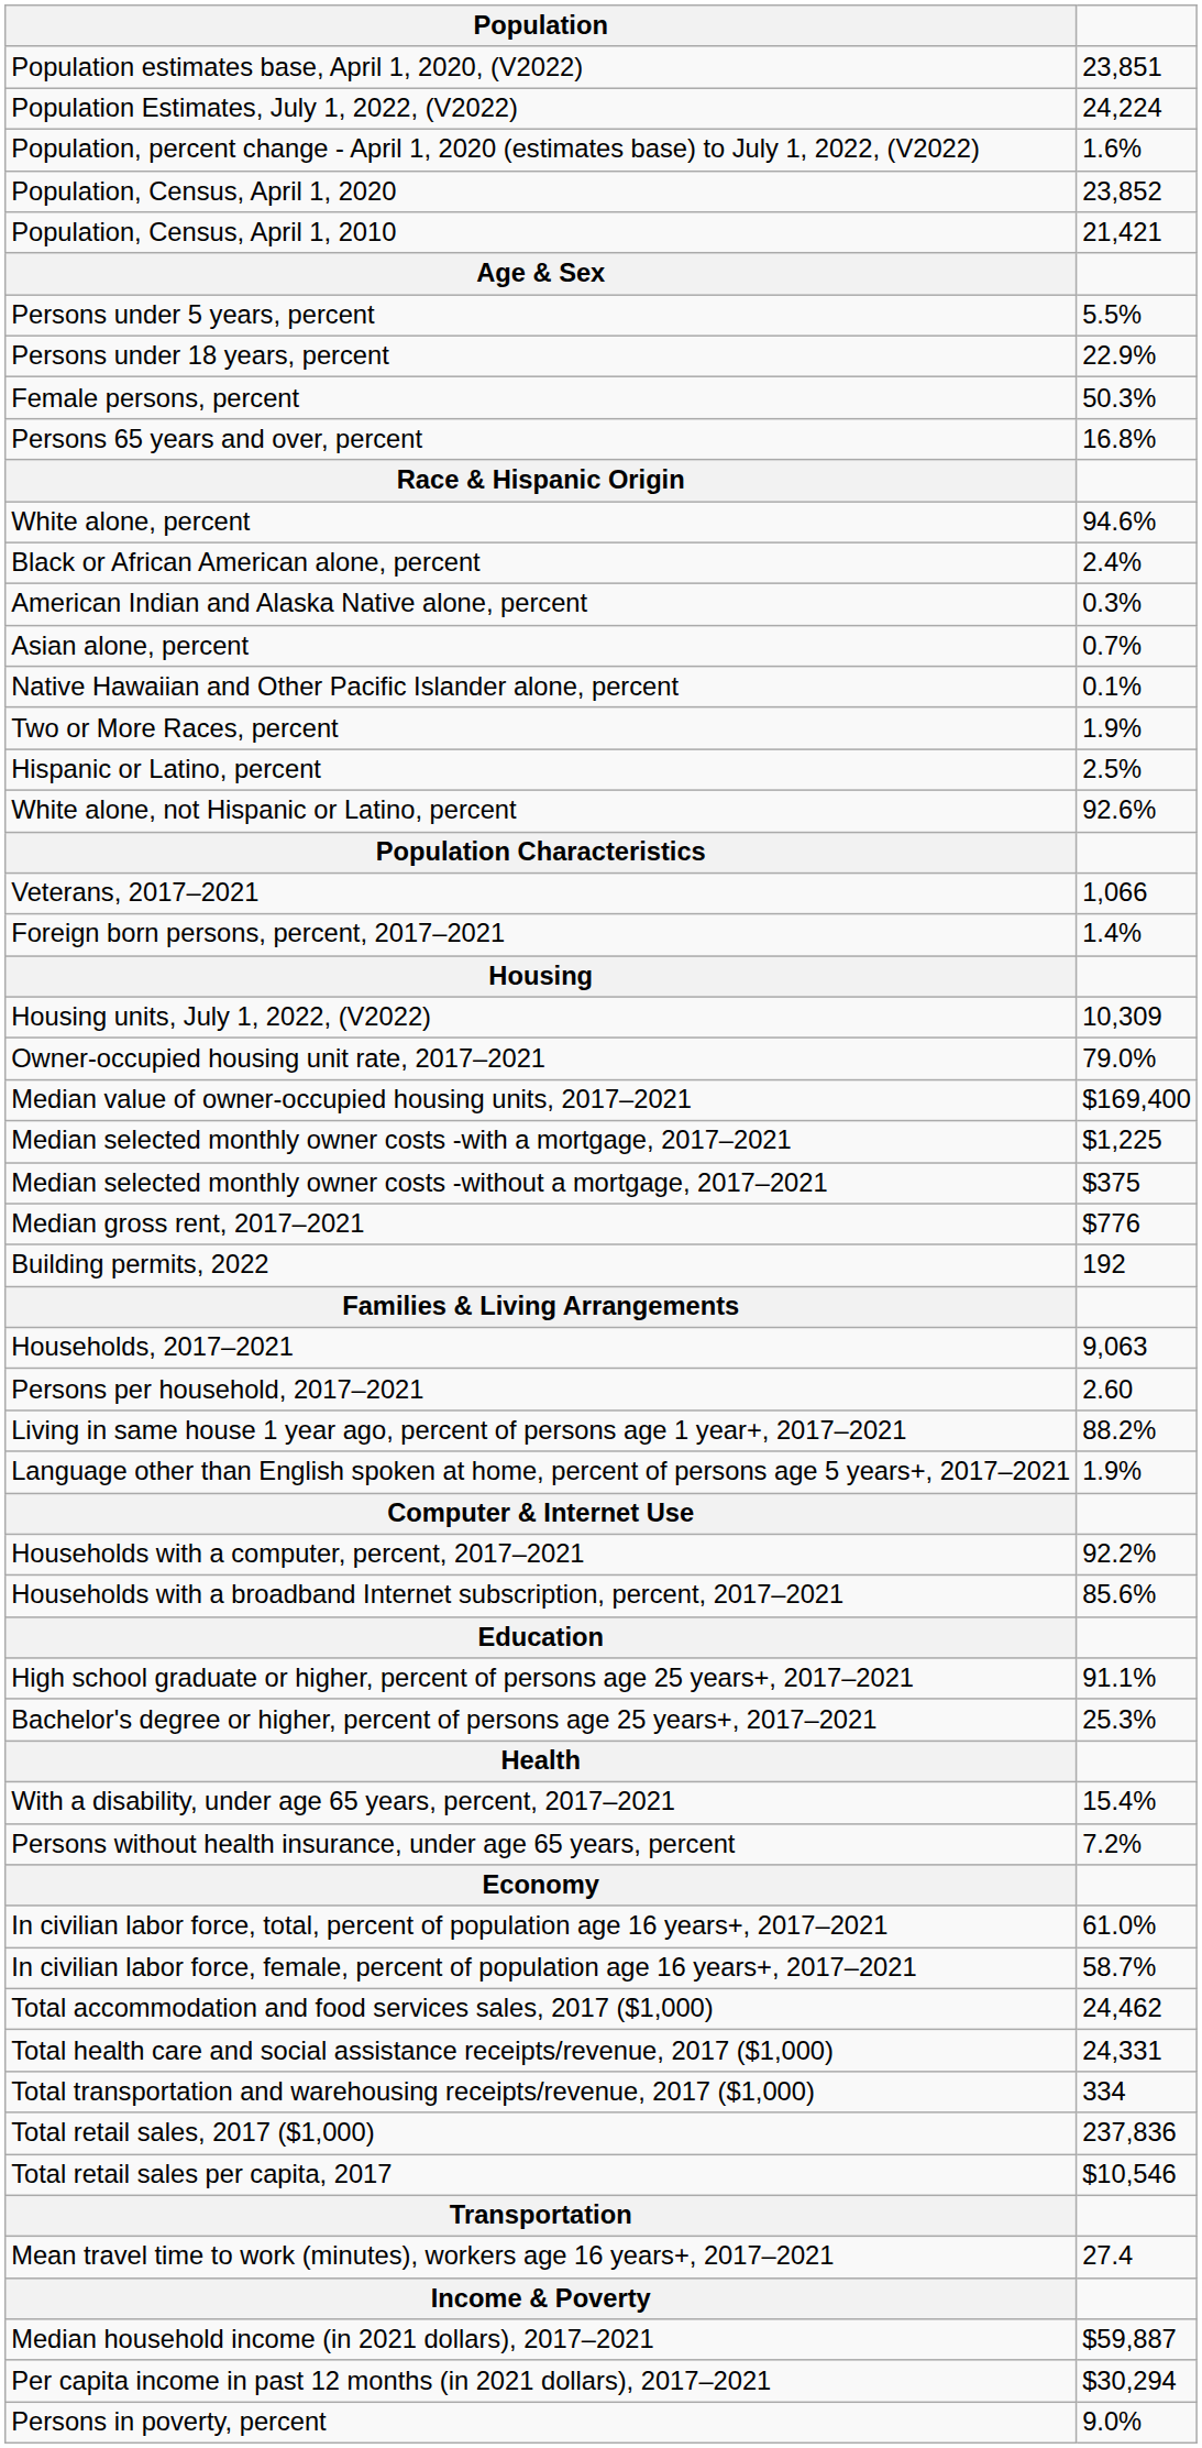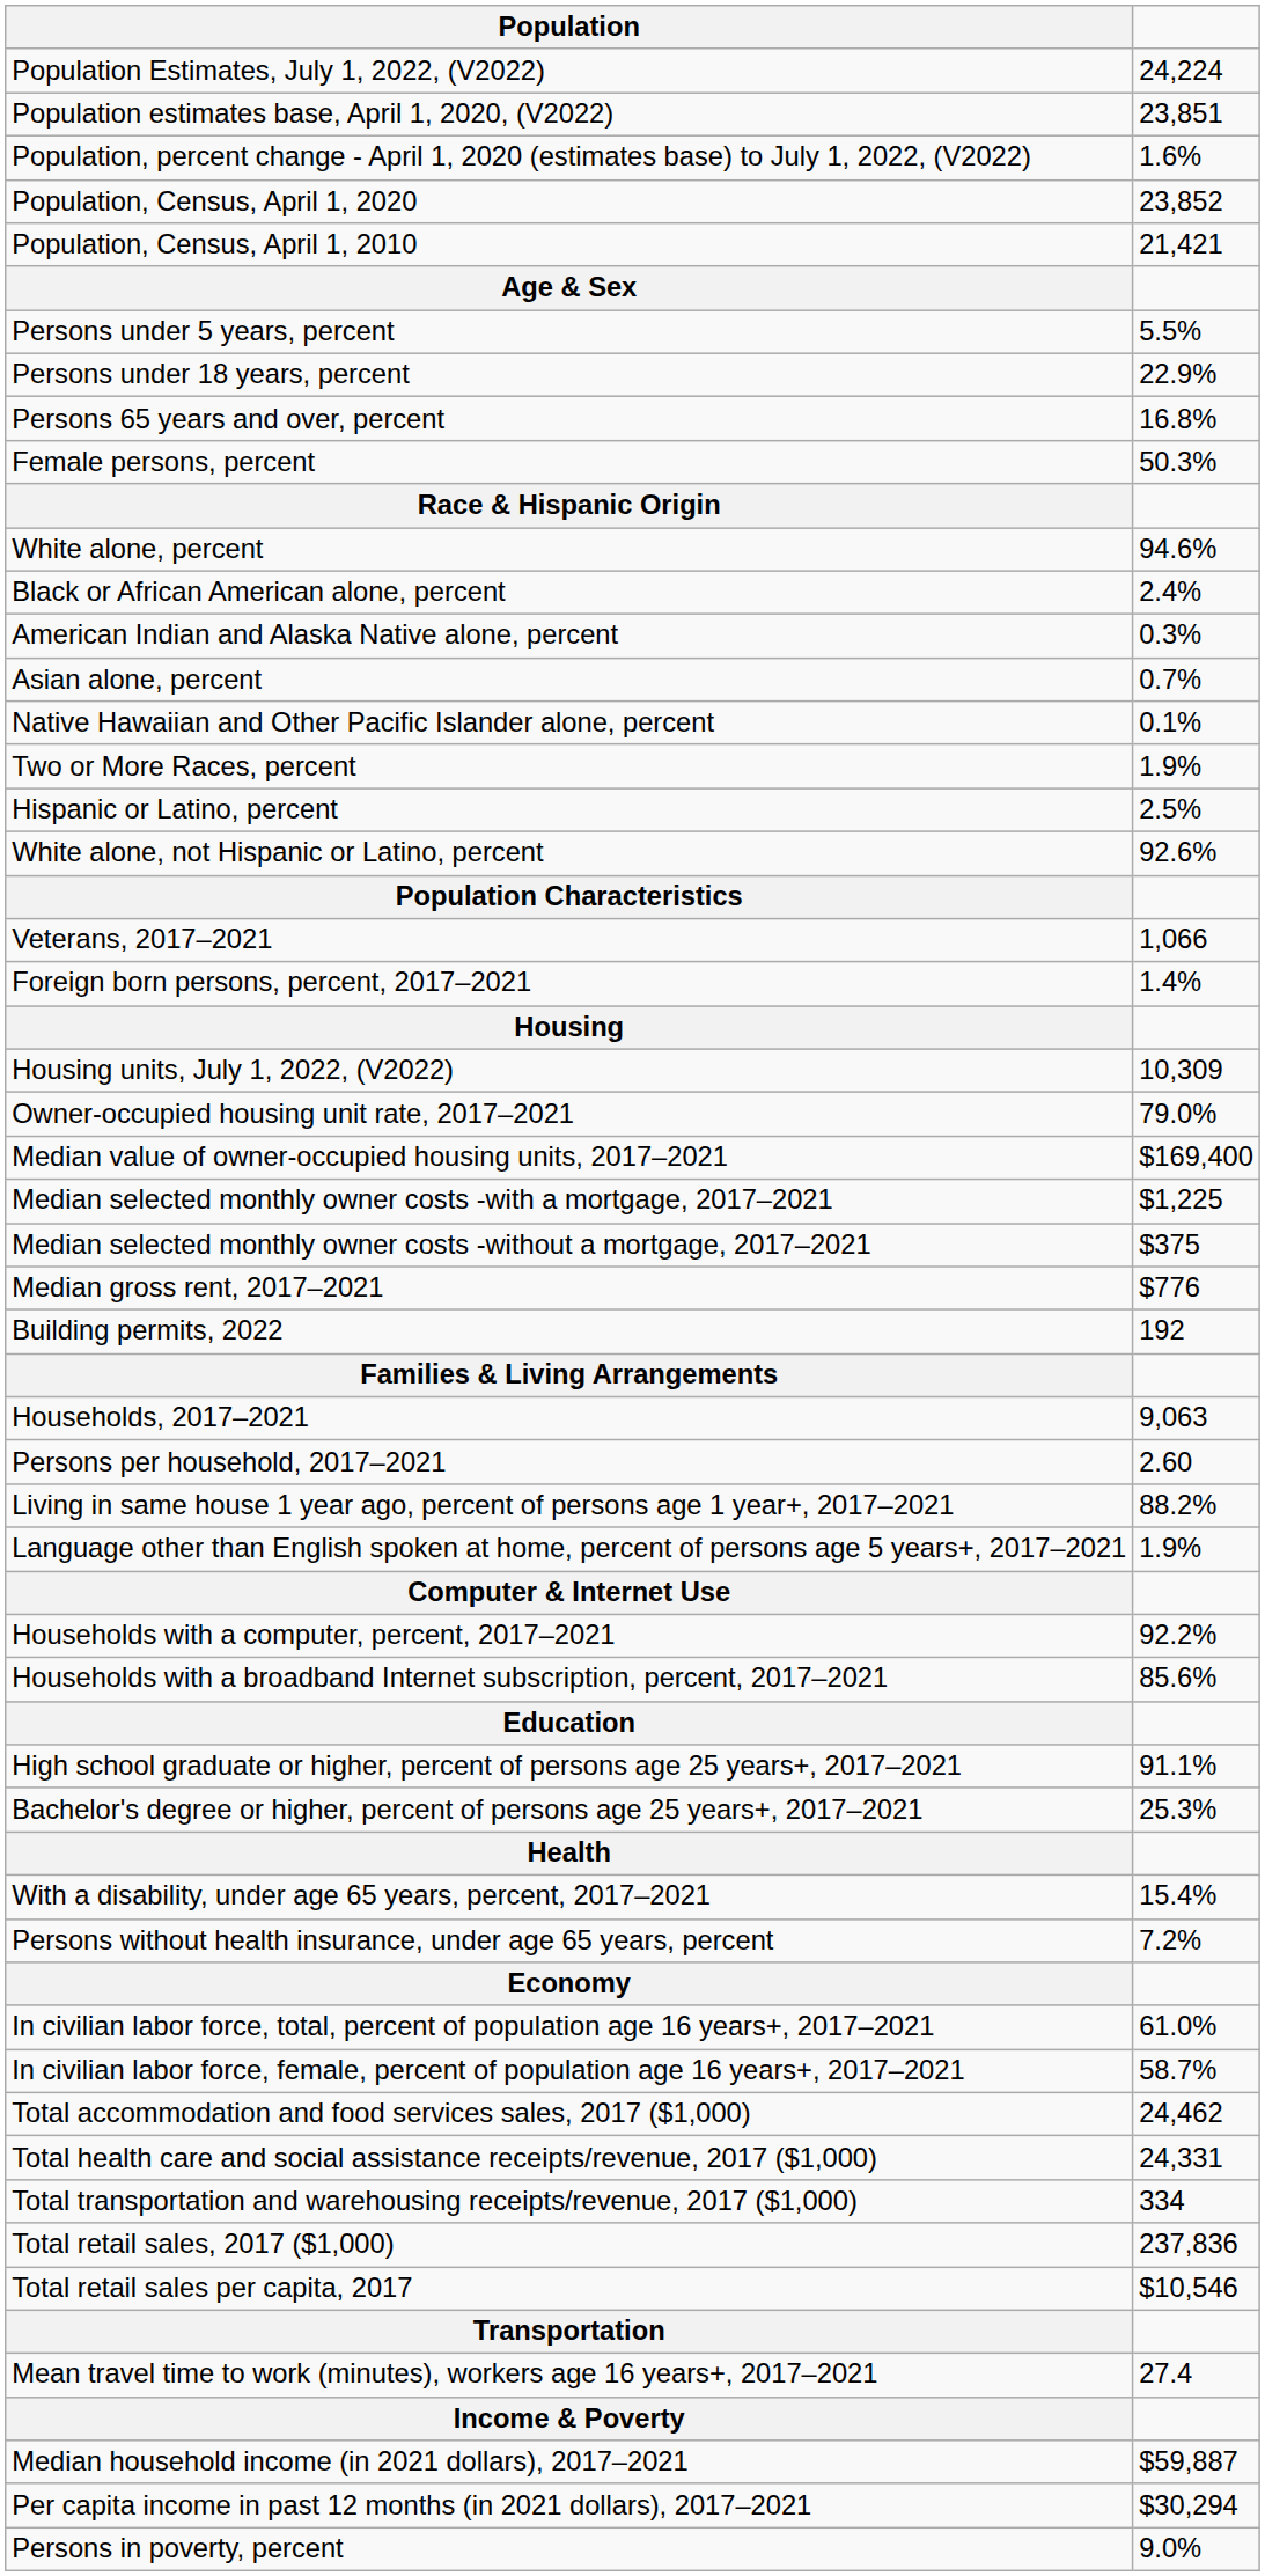 <table class="wikitable mw-collapsible mw-collapsed">
 <tr>
 <th>Population</th>
 </tr>
 <tr>
+<td>Population Estimates, July 1, 2022, (V2022)</td>
+<td>24,224</td>
+</tr>
+<tr>
 <td>Population estimates base, April 1, 2020, (V2022)</td>
 <td>23,851</td>
-</tr>
-<tr>
-<td>Population Estimates, July 1, 2022, (V2022)</td>
-<td>24,224</td>
 </tr>
 <tr>
 <td>Population, percent change - April 1, 2020 (estimates base) to July 1, 2022, (V2022)</td>
 <td>1.6%</td>
 </tr>
 <tr>
 <td>Population, Census, April 1, 2020</td>
 <td>23,852</td>
 </tr>
 <tr>
 <td>Population, Census, April 1, 2010</td>
 <td>21,421</td>
 </tr>
 <tr>
 <th>Age & Sex</th>
 </tr>
 <tr>
 <td>Persons under 5 years, percent</td>
 <td>5.5%</td>
 </tr>
 <tr>
 <td>Persons under 18 years, percent</td>
 <td>22.9%</td>
 </tr>
 <tr>
+<td>Persons 65 years and over, percent</td>
+<td>16.8%</td>
+</tr>
+<tr>
 <td>Female persons, percent</td>
 <td>50.3%</td>
-</tr>
-<tr>
-<td>Persons 65 years and over, percent</td>
-<td>16.8%</td>
 </tr>
 <tr>
 <th>Race & Hispanic Origin</th>
 </tr>
 <tr>
 <td>White alone, percent</td>
 <td>94.6%</td>
 </tr>
 <tr>
 <td>Black or African American alone, percent</td>
 <td>2.4%</td>
 </tr>
 <tr>
 <td>American Indian and Alaska Native alone, percent</td>
 <td>0.3%</td>
 </tr>
 <tr>
 <td>Asian alone, percent</td>
 <td>0.7%</td>
 </tr>
 <tr>
 <td>Native Hawaiian and Other Pacific Islander alone, percent</td>
 <td>0.1%</td>
 </tr>
 <tr>
 <td>Two or More Races, percent</td>
 <td>1.9%</td>
 </tr>
 <tr>
 <td>Hispanic or Latino, percent</td>
 <td>2.5%</td>
 </tr>
 <tr>
 <td>White alone, not Hispanic or Latino, percent</td>
 <td>92.6%</td>
 </tr>
 <tr>
 <th>Population Characteristics</th>
 </tr>
 <tr>
 <td>Veterans, 2017–2021</td>
 <td>1,066</td>
 </tr>
 <tr>
 <td>Foreign born persons, percent, 2017–2021</td>
 <td>1.4%</td>
 </tr>
 <tr>
 <th>Housing</th>
 </tr>
 <tr>
 <td>Housing units, July 1, 2022, (V2022)</td>
 <td>10,309</td>
 </tr>
 <tr>
 <td>Owner-occupied housing unit rate, 2017–2021</td>
 <td>79.0%</td>
 </tr>
 <tr>
 <td>Median value of owner-occupied housing units, 2017–2021</td>
 <td>$169,400</td>
 </tr>
 <tr>
 <td>Median selected monthly owner costs -with a mortgage, 2017–2021</td>
 <td>$1,225</td>
 </tr>
 <tr>
 <td>Median selected monthly owner costs -without a mortgage, 2017–2021</td>
 <td>$375</td>
 </tr>
 <tr>
 <td>Median gross rent, 2017–2021</td>
 <td>$776</td>
 </tr>
 <tr>
 <td>Building permits, 2022</td>
 <td>192</td>
 </tr>
 <tr>
 <th>Families & Living Arrangements</th>
 </tr>
 <tr>
 <td>Households, 2017–2021</td>
 <td>9,063</td>
 </tr>
 <tr>
 <td>Persons per household, 2017–2021</td>
 <td>2.60</td>
 </tr>
 <tr>
 <td>Living in same house 1 year ago, percent of persons age 1 year+, 2017–2021</td>
 <td>88.2%</td>
 </tr>
 <tr>
 <td>Language other than English spoken at home, percent of persons age 5 years+, 2017–2021</td>
 <td>1.9%</td>
 </tr>
 <tr>
 <th>Computer & Internet Use</th>
 </tr>
 <tr>
 <td>Households with a computer, percent, 2017–2021</td>
 <td>92.2%</td>
 </tr>
 <tr>
 <td>Households with a broadband Internet subscription, percent, 2017–2021</td>
 <td>85.6%</td>
 </tr>
 <tr>
 <th>Education</th>
 </tr>
 <tr>
 <td>High school graduate or higher, percent of persons age 25 years+, 2017–2021</td>
 <td>91.1%</td>
 </tr>
 <tr>
 <td>Bachelor's degree or higher, percent of persons age 25 years+, 2017–2021</td>
 <td>25.3%</td>
 </tr>
 <tr>
 <th>Health</th>
 </tr>
 <tr>
 <td>With a disability, under age 65 years, percent, 2017–2021</td>
 <td>15.4%</td>
 </tr>
 <tr>
 <td>Persons without health insurance, under age 65 years, percent</td>
 <td>7.2%</td>
 </tr>
 <tr>
 <th>Economy</th>
 </tr>
 <tr>
 <td>In civilian labor force, total, percent of population age 16 years+, 2017–2021</td>
 <td>61.0%</td>
 </tr>
 <tr>
 <td>In civilian labor force, female, percent of population age 16 years+, 2017–2021</td>
 <td>58.7%</td>
 </tr>
 <tr>
 <td>Total accommodation and food services sales, 2017 ($1,000)</td>
 <td>24,462</td>
 </tr>
 <tr>
 <td>Total health care and social assistance receipts/revenue, 2017 ($1,000)</td>
 <td>24,331</td>
 </tr>
 <tr>
 <td>Total transportation and warehousing receipts/revenue, 2017 ($1,000)</td>
 <td>334</td>
 </tr>
 <tr>
 <td>Total retail sales, 2017 ($1,000)</td>
 <td>237,836</td>
 </tr>
 <tr>
 <td>Total retail sales per capita, 2017</td>
 <td>$10,546</td>
 </tr>
 <tr>
 <th>Transportation</th>
 </tr>
 <tr>
 <td>Mean travel time to work (minutes), workers age 16 years+, 2017–2021</td>
 <td>27.4</td>
 </tr>
 <tr>
 <th>Income & Poverty</th>
 </tr>
 <tr>
 <td>Median household income (in 2021 dollars), 2017–2021</td>
 <td>$59,887</td>
 </tr>
 <tr>
 <td>Per capita income in past 12 months (in 2021 dollars), 2017–2021</td>
 <td>$30,294</td>
 </tr>
 <tr>
 <td>Persons in poverty, percent</td>
 <td>9.0%</td>
 </tr>
 </table>
